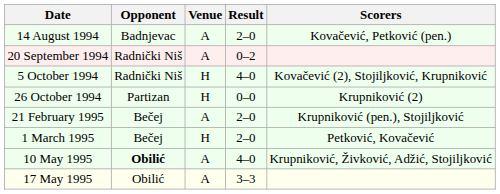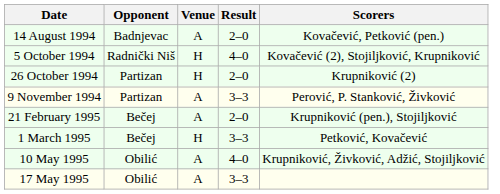 <table class="wikitable sortable" style="font-size:100%; text-align:center">
 <tr>
 <th>Date</th>
 <th>Opponent</th>
 <th>Venue</th>
 <th>Result</th>
 <th>Scorers</th>
 </tr>
 <tr bgcolor = "#EEFFEE">
 <td>14 August 1994</td>
 <td>Badnjevac</td>
 <td>A</td>
 <td>2–0</td>
 <td>Kovačević, Petković (pen.)</td>
 </tr>
-<tr bgcolor = "#FFEEEE">
-<td>20 September 1994</td>
-<td>Radnički Niš</td>
-<td>A</td>
-<td>0–2</td>
-<td></td>
-</tr>
 <tr bgcolor = "#EEFFEE">
 <td>5 October 1994</td>
 <td>Radnički Niš</td>
 <td>H</td>
 <td>4–0</td>
 <td>Kovačević (2), Stojiljković, Krupniković</td>
 </tr>
 <tr bgcolor = "#EEFFEE">
 <td>26 October 1994</td>
 <td>Partizan</td>
 <td>H</td>
-<td>0–0</td>
+<td>2–0</td>
 <td>Krupniković (2)</td>
+</tr>
+<tr bgcolor = "#FFFFEE">
+<td>9 November 1994</td>
+<td>Partizan</td>
+<td>A</td>
+<td>3–3</td>
+<td>Perović, P. Stanković, Živković</td>
 </tr>
 <tr bgcolor = "#EEFFEE">
 <td>21 February 1995</td>
 <td>Bečej</td>
 <td>A</td>
 <td>2–0</td>
 <td>Krupniković (pen.), Stojiljković</td>
 </tr>
 <tr bgcolor = "#EEFFEE">
 <td>1 March 1995</td>
 <td>Bečej</td>
 <td>H</td>
-<td>2–0</td>
+<td>3–3</td>
 <td>Petković, Kovačević</td>
 </tr>
 <tr bgcolor = "#EEFFEE">
 <td>10 May 1995</td>
-<td><strong>Obilić</strong></td>
+<td>Obilić</td>
 <td>A</td>
 <td>4–0</td>
 <td>Krupniković, Živković, Adžić, Stojiljković</td>
 </tr>
 <tr bgcolor = "#FFFFEE">
 <td>17 May 1995</td>
 <td>Obilić</td>
 <td>A</td>
 <td>3–3</td>
 <td></td>
 </tr>
 </table>
